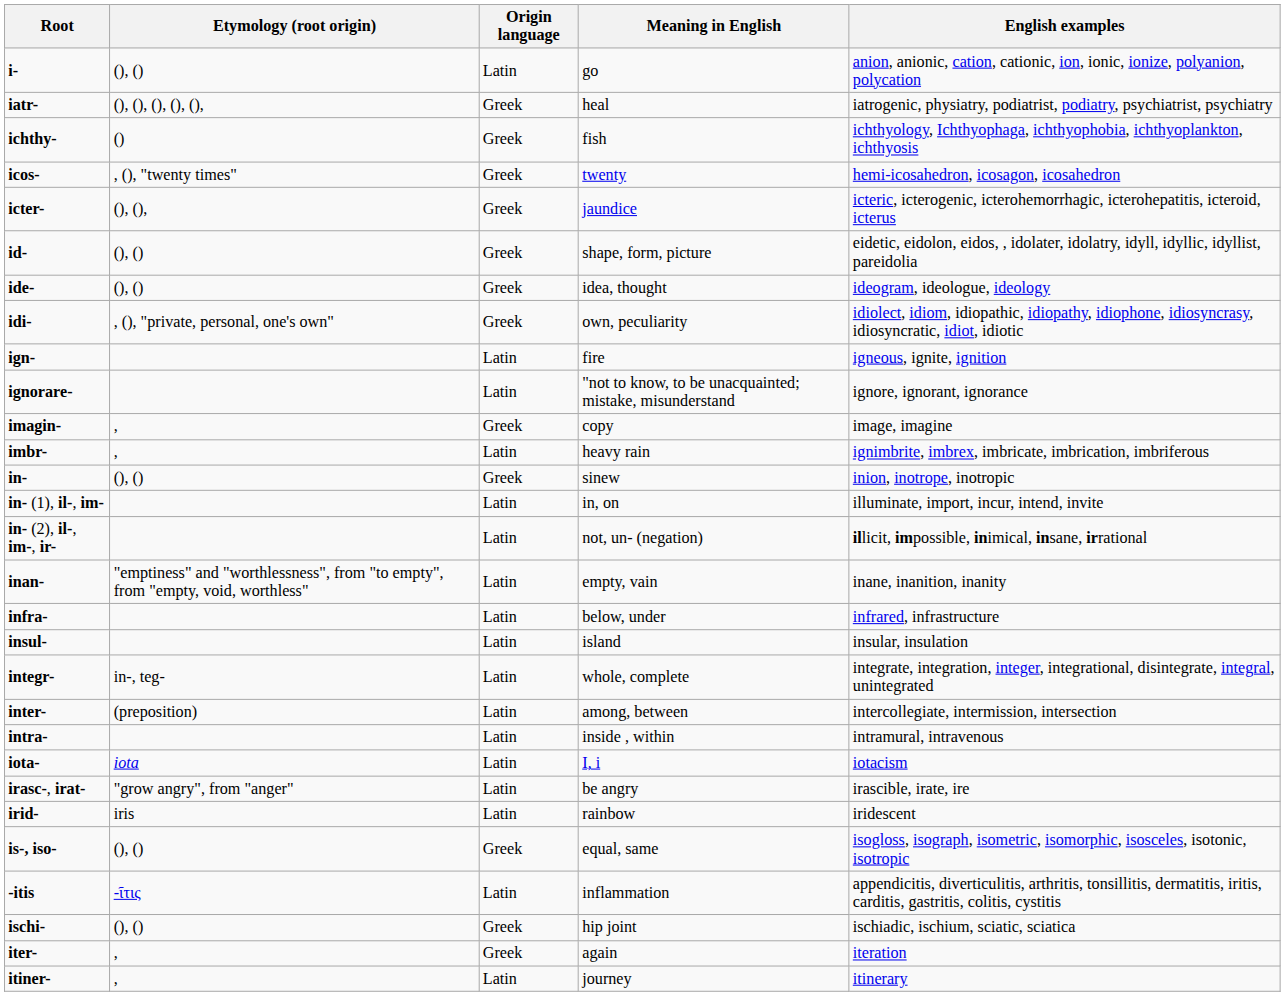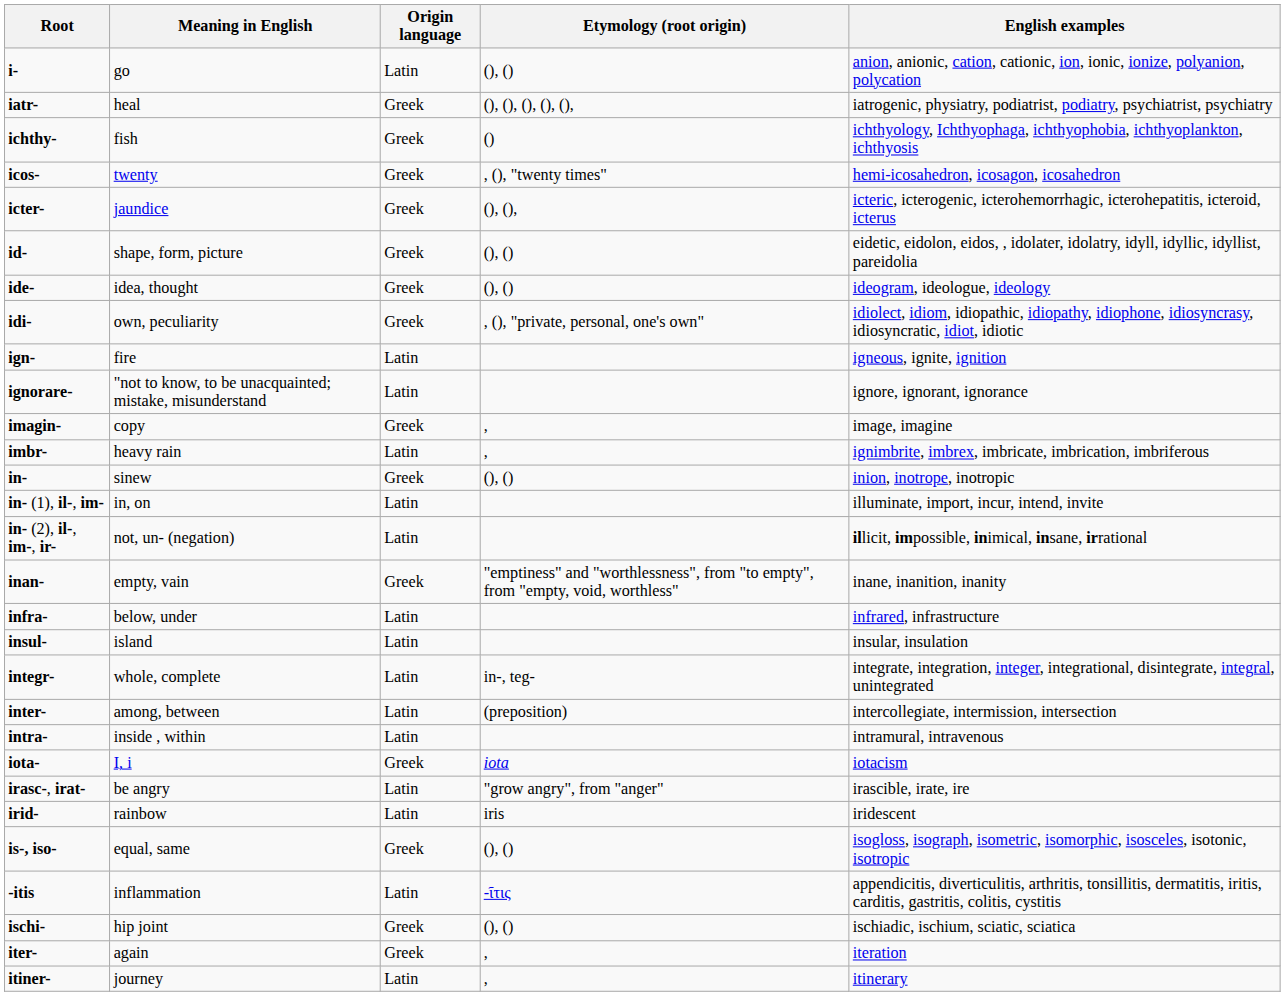 <table class="wikitable sortable" style="width:100%;">
 <tr>
 <th>Root</th>
+<th>Meaning in English</th>
+<th>Origin language</th>
 <th>Etymology (root origin)</th>
-<th>Origin language</th>
-<th>Meaning in English</th>
 <th>English examples</th>
 </tr>
 <tr>
 <td><strong>i-</strong></td>
+<td>go</td>
+<td>Latin</td>
 <td> (),  ()</td>
-<td>Latin</td>
-<td>go</td>
 <td><a href='#'>anion</a>, anionic, <a href='#'>cation</a>, cationic, <a href='#'>ion</a>, ionic, <a href='#'>ionize</a>, <a href='#'>polyanion</a>, <a href='#'>polycation</a></td>
 </tr>
 <tr>
 <td><strong>iatr-</strong></td>
+<td>heal</td>
+<td>Greek</td>
 <td> (),  (),  (),  (),  (), </td>
-<td>Greek</td>
-<td>heal</td>
 <td>iatrogenic, physiatry, podiatrist, <a href='#'>podiatry</a>, psychiatrist, psychiatry</td>
 </tr>
 <tr>
 <td><strong>ichthy-</strong></td>
+<td>fish</td>
+<td>Greek</td>
 <td> ()</td>
-<td>Greek</td>
-<td>fish</td>
 <td><a href='#'>ichthyology</a>, <a href='#'>Ichthyophaga</a>, <a href='#'>ichthyophobia</a>, <a href='#'>ichthyoplankton</a>, <a href='#'>ichthyosis</a></td>
 </tr>
 <tr>
 <td><strong>icos-</strong></td>
+<td><a href='#'>twenty</a></td>
+<td>Greek</td>
 <td>,  (),  "twenty times"</td>
-<td>Greek</td>
-<td><a href='#'>twenty</a></td>
 <td><a href='#'>hemi-icosahedron</a>, <a href='#'>icosagon</a>, <a href='#'>icosahedron</a></td>
 </tr>
 <tr>
 <td><strong>icter-</strong></td>
+<td><a href='#'>jaundice</a></td>
+<td>Greek</td>
 <td> (),  (), </td>
-<td>Greek</td>
-<td><a href='#'>jaundice</a></td>
 <td><a href='#'>icteric</a>, icterogenic, icterohemorrhagic, icterohepatitis, icteroid, <a href='#'>icterus</a></td>
 </tr>
 <tr>
 <td><strong>id-</strong> </td>
+<td>shape, form, picture</td>
+<td>Greek</td>
 <td> (),  ()</td>
-<td>Greek</td>
-<td>shape, form, picture</td>
 <td>eidetic, eidolon, eidos, , idolater, idolatry, idyll, idyllic, idyllist, pareidolia</td>
 </tr>
 <tr>
 <td><strong>ide-</strong></td>
+<td>idea, thought</td>
+<td>Greek</td>
 <td> (),  ()</td>
-<td>Greek</td>
-<td>idea, thought</td>
 <td><a href='#'>ideogram</a>, ideologue, <a href='#'>ideology</a></td>
 </tr>
 <tr>
 <td><strong>idi-</strong></td>
+<td>own, peculiarity</td>
+<td>Greek</td>
 <td>,  (),  "private, personal, one's own"</td>
-<td>Greek</td>
-<td>own, peculiarity</td>
 <td><a href='#'>idiolect</a>, <a href='#'>idiom</a>, idiopathic, <a href='#'>idiopathy</a>, <a href='#'>idiophone</a>, <a href='#'>idiosyncrasy</a>, idiosyncratic, <a href='#'>idiot</a>, idiotic</td>
 </tr>
 <tr>
 <td><strong>ign-</strong></td>
+<td>fire</td>
+<td>Latin</td>
 <td></td>
-<td>Latin</td>
-<td>fire</td>
 <td><a href='#'>igneous</a>, ignite, <a href='#'>ignition</a></td>
 </tr>
 <tr>
 <td><strong>ignorare-</strong></td>
+<td>"not to know, to be unacquainted; mistake, misunderstand</td>
+<td>Latin</td>
 <td></td>
-<td>Latin</td>
-<td>"not to know, to be unacquainted; mistake, misunderstand</td>
 <td>ignore, ignorant, ignorance</td>
 </tr>
 <tr>
 <td><strong>imagin-</strong></td>
+<td>copy</td>
+<td>Greek</td>
 <td>, </td>
-<td>Greek</td>
-<td>copy</td>
 <td>image, imagine</td>
 </tr>
 <tr>
 <td><strong>imbr-</strong></td>
+<td>heavy rain</td>
+<td>Latin</td>
 <td>, </td>
-<td>Latin</td>
-<td>heavy rain</td>
 <td><a href='#'>ignimbrite</a>, <a href='#'>imbrex</a>, imbricate, imbrication, imbriferous</td>
 </tr>
 <tr>
 <td><strong>in-</strong></td>
+<td>sinew</td>
+<td>Greek</td>
 <td> (),  ()</td>
-<td>Greek</td>
-<td>sinew</td>
 <td><a href='#'>inion</a>, <a href='#'>inotrope</a>, inotropic</td>
 </tr>
 <tr>
 <td><strong>in-</strong> (1), <strong>il-</strong>, <strong>im-</strong></td>
+<td>in, on</td>
+<td>Latin</td>
 <td></td>
-<td>Latin</td>
-<td>in, on</td>
 <td>illuminate, import, incur, intend, invite</td>
 </tr>
 <tr>
 <td><strong>in-</strong> (2), <strong>il-</strong>, <strong>im-</strong>, <strong>ir-</strong></td>
+<td>not, un- (negation)</td>
+<td>Latin</td>
 <td></td>
-<td>Latin</td>
-<td>not, un- (negation)</td>
 <td><strong>il</strong>licit, <strong>im</strong>possible, <strong>in</strong>imical, <strong>in</strong>sane, <strong>ir</strong>rational</td>
 </tr>
 <tr>
 <td><strong>inan-</strong></td>
+<td>empty, vain</td>
+<td>Greek</td>
 <td> "emptiness" and  "worthlessness", from  "to empty", from  "empty, void, worthless"</td>
-<td>Latin</td>
-<td>empty, vain</td>
 <td>inane, inanition, inanity</td>
 </tr>
 <tr>
 <td><strong>infra-</strong></td>
+<td>below, under</td>
+<td>Latin</td>
 <td></td>
-<td>Latin</td>
-<td>below, under</td>
 <td><a href='#'>infrared</a>, infrastructure</td>
 </tr>
 <tr>
 <td><strong>insul-</strong></td>
+<td>island</td>
+<td>Latin</td>
 <td></td>
-<td>Latin</td>
-<td>island</td>
 <td>insular, insulation</td>
 </tr>
 <tr>
 <td><strong>integr-</strong></td>
+<td>whole, complete</td>
+<td>Latin</td>
 <td>in-, teg-</td>
-<td>Latin</td>
-<td>whole, complete</td>
 <td>integrate, integration, <a href='#'>integer</a>, integrational, disintegrate, <a href='#'>integral</a>, unintegrated</td>
 </tr>
 <tr>
 <td><strong>inter-</strong></td>
+<td>among, between</td>
+<td>Latin</td>
 <td> (preposition)</td>
-<td>Latin</td>
-<td>among, between</td>
 <td>intercollegiate, intermission, intersection</td>
 </tr>
 <tr>
 <td><strong>intra-</strong></td>
+<td>inside , within</td>
+<td>Latin</td>
 <td></td>
-<td>Latin</td>
-<td>inside , within</td>
 <td>intramural, intravenous</td>
 </tr>
 <tr>
 <td><strong>iota-</strong></td>
+<td><a href='#'>I, i</a></td>
+<td>Greek</td>
 <td><em><a href='#'>iota</a></em></td>
-<td>Latin</td>
-<td><a href='#'>I, i</a></td>
 <td><a href='#'>iotacism</a></td>
 </tr>
 <tr>
 <td><strong>irasc-</strong>, <strong>irat-</strong></td>
+<td>be angry</td>
+<td>Latin</td>
 <td> "grow angry", from  "anger"</td>
-<td>Latin</td>
-<td>be angry</td>
 <td>irascible, irate, ire</td>
 </tr>
 <tr>
 <td><strong>irid-</strong></td>
+<td>rainbow</td>
+<td>Latin</td>
 <td>iris</td>
-<td>Latin</td>
-<td>rainbow</td>
 <td>iridescent</td>
 </tr>
 <tr>
 <td><strong>is-, iso-</strong></td>
+<td>equal, same</td>
+<td>Greek</td>
 <td> (),  ()</td>
-<td>Greek</td>
-<td>equal, same</td>
 <td><a href='#'>isogloss</a>, <a href='#'>isograph</a>, <a href='#'>isometric</a>, <a href='#'>isomorphic</a>, <a href='#'>isosceles</a>, isotonic, <a href='#'>isotropic</a></td>
 </tr>
 <tr>
 <td><strong>-itis</strong></td>
+<td>inflammation</td>
+<td>Latin</td>
 <td><a href='#'>-ῖτις</a></td>
-<td>Latin</td>
-<td>inflammation</td>
 <td>appendicitis, diverticulitis, arthritis, tonsillitis, dermatitis, iritis, carditis, gastritis, colitis, cystitis</td>
 </tr>
 <tr>
 <td><strong>ischi-</strong></td>
+<td>hip joint</td>
+<td>Greek</td>
 <td> (),  ()</td>
-<td>Greek</td>
-<td>hip joint</td>
 <td>ischiadic, ischium, sciatic, sciatica</td>
 </tr>
 <tr>
 <td><strong>iter-</strong></td>
+<td>again</td>
+<td>Greek</td>
 <td>, </td>
-<td>Greek</td>
-<td>again</td>
 <td><a href='#'>iteration</a></td>
 </tr>
 <tr>
 <td><strong>itiner-</strong></td>
+<td>journey</td>
+<td>Latin</td>
 <td>, </td>
-<td>Latin</td>
-<td>journey</td>
 <td><a href='#'>itinerary</a></td>
 </tr>
 </table>
